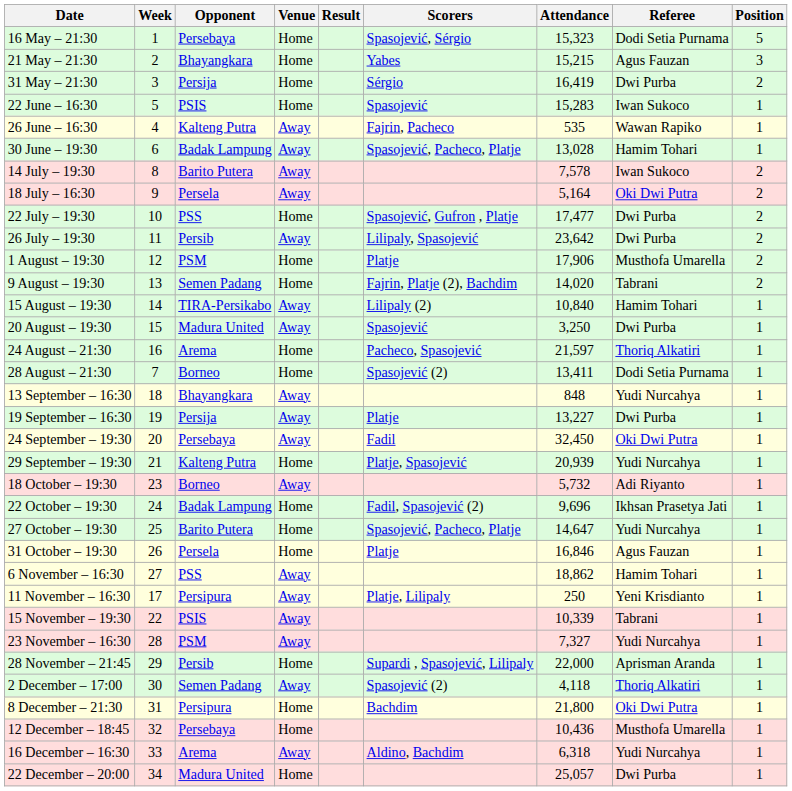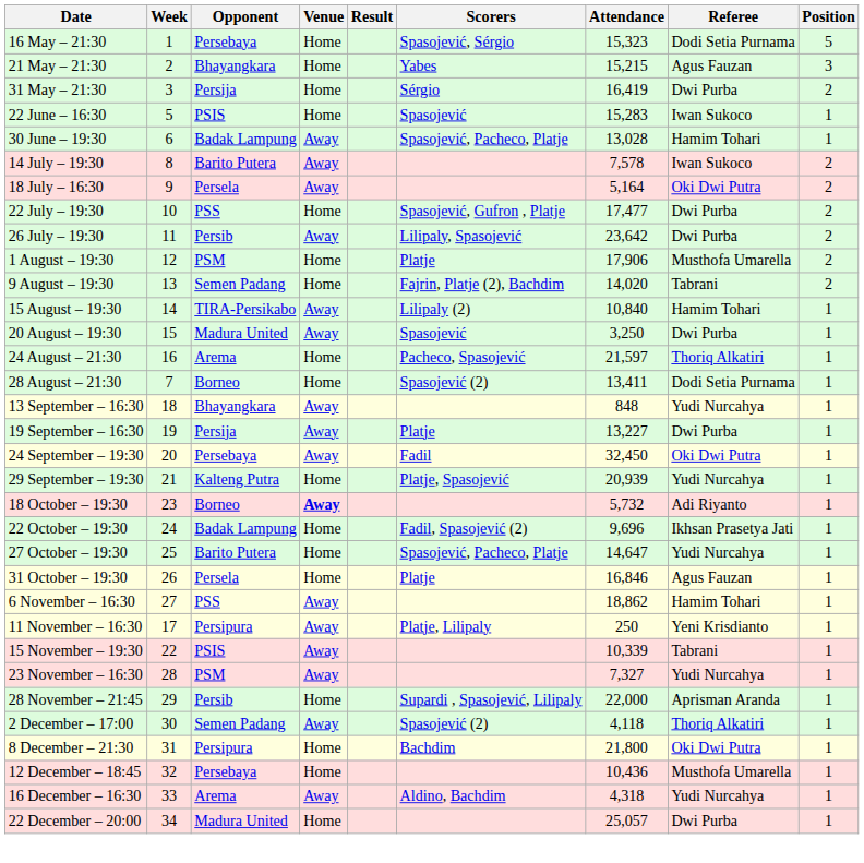 <table class="wikitable">
 <tr>
 <th>Date</th>
 <th>Week</th>
 <th>Opponent</th>
 <th>Venue</th>
 <th>Result</th>
 <th>Scorers</th>
 <th>Attendance</th>
 <th>Referee</th>
 <th>Position</th>
 </tr>
 <tr bgcolor = "#DDFCDD">
 <td>16 May – 21:30</td>
 <td align="center">1</td>
 <td><a href='#'>Persebaya</a></td>
 <td>Home</td>
 <td></td>
 <td><a href='#'>Spasojević</a>, <a href='#'>Sérgio</a></td>
 <td align="center">15,323</td>
 <td>Dodi Setia Purnama</td>
 <td align="center">5</td>
 </tr>
 <tr bgcolor = "#DDFCDD">
 <td>21 May – 21:30</td>
 <td align="center">2</td>
 <td><a href='#'>Bhayangkara</a></td>
 <td>Home</td>
 <td></td>
 <td><a href='#'>Yabes</a></td>
 <td align="center">15,215</td>
 <td>Agus Fauzan</td>
 <td align="center">3</td>
 </tr>
 <tr bgcolor = "#DDFCDD">
 <td>31 May – 21:30</td>
 <td align="center">3</td>
 <td><a href='#'>Persija</a></td>
 <td>Home</td>
 <td></td>
 <td><a href='#'>Sérgio</a></td>
 <td align="center">16,419</td>
 <td>Dwi Purba</td>
 <td align="center">2</td>
 </tr>
 <tr bgcolor = "#DDFCDD">
 <td>22 June – 16:30</td>
 <td align="center">5</td>
 <td><a href='#'>PSIS</a></td>
 <td>Home</td>
 <td></td>
 <td><a href='#'>Spasojević</a></td>
 <td align="center">15,283</td>
 <td>Iwan Sukoco</td>
-<td align="center">1</td>
-</tr>
-<tr bgcolor = "#FFFFDD">
-<td>26 June – 16:30</td>
-<td align="center">4</td>
-<td><a href='#'>Kalteng Putra</a></td>
-<td><a href='#'>Away</a></td>
-<td></td>
-<td><a href='#'>Fajrin</a>, <a href='#'>Pacheco</a></td>
-<td align="center">535</td>
-<td>Wawan Rapiko</td>
 <td align="center">1</td>
 </tr>
 <tr bgcolor = "#DDFCDD">
 <td>30 June – 19:30</td>
 <td align="center">6</td>
 <td><a href='#'>Badak Lampung</a></td>
 <td><a href='#'>Away</a></td>
 <td></td>
 <td><a href='#'>Spasojević</a>, <a href='#'>Pacheco</a>, <a href='#'>Platje</a></td>
 <td align="center">13,028</td>
 <td>Hamim Tohari</td>
 <td align="center">1</td>
 </tr>
 <tr bgcolor = "#FFDDDD">
 <td>14 July – 19:30</td>
 <td align="center">8</td>
 <td><a href='#'>Barito Putera</a></td>
 <td><a href='#'>Away</a></td>
 <td></td>
 <td></td>
 <td align="center">7,578</td>
 <td>Iwan Sukoco</td>
 <td align="center">2</td>
 </tr>
 <tr bgcolor = "#FFDDDD">
 <td>18 July – 16:30</td>
 <td align="center">9</td>
 <td><a href='#'>Persela</a></td>
 <td><a href='#'>Away</a></td>
 <td></td>
 <td></td>
 <td align="center">5,164</td>
 <td><a href='#'>Oki Dwi Putra</a></td>
 <td align="center">2</td>
 </tr>
 <tr bgcolor = "#DDFCDD">
 <td>22 July – 19:30</td>
 <td align="center">10</td>
 <td><a href='#'>PSS</a></td>
 <td>Home</td>
 <td></td>
 <td><a href='#'>Spasojević</a>, <a href='#'>Gufron</a> , <a href='#'>Platje</a></td>
 <td align="center">17,477</td>
 <td>Dwi Purba</td>
 <td align="center">2</td>
 </tr>
 <tr bgcolor = "#DDFCDD">
 <td>26 July – 19:30</td>
 <td align="center">11</td>
 <td><a href='#'>Persib</a></td>
 <td><a href='#'>Away</a></td>
 <td></td>
 <td><a href='#'>Lilipaly</a>, <a href='#'>Spasojević</a></td>
 <td align="center">23,642</td>
 <td>Dwi Purba</td>
 <td align="center">2</td>
 </tr>
 <tr bgcolor = "#DDFCDD">
 <td>1 August – 19:30</td>
 <td align="center">12</td>
 <td><a href='#'>PSM</a></td>
 <td>Home</td>
 <td></td>
 <td><a href='#'>Platje</a></td>
 <td align="center">17,906</td>
 <td>Musthofa Umarella</td>
 <td align="center">2</td>
 </tr>
 <tr bgcolor = "#DDFCDD">
 <td>9 August – 19:30</td>
 <td align="center">13</td>
 <td><a href='#'>Semen Padang</a></td>
 <td>Home</td>
 <td></td>
 <td><a href='#'>Fajrin</a>, <a href='#'>Platje</a> (2), <a href='#'>Bachdim</a></td>
 <td align="center">14,020</td>
 <td>Tabrani</td>
 <td align="center">2</td>
 </tr>
 <tr bgcolor = "#DDFCDD">
 <td>15 August – 19:30</td>
 <td align="center">14</td>
 <td><a href='#'>TIRA-Persikabo</a></td>
 <td><a href='#'>Away</a></td>
 <td></td>
 <td><a href='#'>Lilipaly</a> (2)</td>
 <td align="center">10,840</td>
 <td>Hamim Tohari</td>
 <td align="center">1</td>
 </tr>
 <tr bgcolor = "#DDFCDD">
 <td>20 August – 19:30</td>
 <td align="center">15</td>
 <td><a href='#'>Madura United</a></td>
 <td><a href='#'>Away</a></td>
 <td></td>
 <td><a href='#'>Spasojević</a></td>
 <td align="center">3,250</td>
 <td>Dwi Purba</td>
 <td align="center">1</td>
 </tr>
 <tr bgcolor = "#DDFCDD">
 <td>24 August – 21:30</td>
 <td align="center">16</td>
 <td><a href='#'>Arema</a></td>
 <td>Home</td>
 <td></td>
 <td><a href='#'>Pacheco</a>, <a href='#'>Spasojević</a></td>
 <td align="center">21,597</td>
 <td><a href='#'>Thoriq Alkatiri</a></td>
 <td align="center">1</td>
 </tr>
 <tr bgcolor = "#DDFCDD">
 <td>28 August – 21:30</td>
 <td align="center">7</td>
 <td><a href='#'>Borneo</a></td>
 <td>Home</td>
 <td></td>
 <td><a href='#'>Spasojević</a> (2)</td>
 <td align="center">13,411</td>
 <td>Dodi Setia Purnama</td>
 <td align="center">1</td>
 </tr>
 <tr bgcolor = "#FFFFDD">
 <td>13 September – 16:30</td>
 <td align="center">18</td>
 <td><a href='#'>Bhayangkara</a></td>
 <td><a href='#'>Away</a></td>
 <td></td>
 <td></td>
 <td align="center">848</td>
 <td>Yudi Nurcahya</td>
 <td align="center">1</td>
 </tr>
 <tr bgcolor = "#DDFCDD">
 <td>19 September – 16:30</td>
 <td align="center">19</td>
 <td><a href='#'>Persija</a></td>
 <td><a href='#'>Away</a></td>
 <td></td>
 <td><a href='#'>Platje</a></td>
 <td align="center">13,227</td>
 <td>Dwi Purba</td>
 <td align="center">1</td>
 </tr>
 <tr bgcolor = "#FFFFDD">
 <td>24 September – 19:30</td>
 <td align="center">20</td>
 <td><a href='#'>Persebaya</a></td>
 <td><a href='#'>Away</a></td>
 <td></td>
 <td><a href='#'>Fadil</a></td>
 <td align="center">32,450</td>
 <td><a href='#'>Oki Dwi Putra</a></td>
 <td align="center">1</td>
 </tr>
 <tr bgcolor = "#DDFCDD">
 <td>29 September – 19:30</td>
 <td align="center">21</td>
 <td><a href='#'>Kalteng Putra</a></td>
 <td>Home</td>
 <td></td>
 <td><a href='#'>Platje</a>, <a href='#'>Spasojević</a></td>
 <td align="center">20,939</td>
 <td>Yudi Nurcahya</td>
 <td align="center">1</td>
 </tr>
 <tr bgcolor = "#FFDDDD">
 <td>18 October – 19:30</td>
 <td align="center">23</td>
 <td><a href='#'>Borneo</a></td>
-<td><a href='#'>Away</a></td>
+<td><strong><a href='#'>Away</a></strong></td>
 <td></td>
 <td></td>
 <td align="center">5,732</td>
 <td>Adi Riyanto</td>
 <td align="center">1</td>
 </tr>
 <tr bgcolor = "#DDFCDD">
 <td>22 October – 19:30</td>
 <td align="center">24</td>
 <td><a href='#'>Badak Lampung</a></td>
 <td>Home</td>
 <td></td>
 <td><a href='#'>Fadil</a>, <a href='#'>Spasojević</a> (2)</td>
 <td align="center">9,696</td>
 <td>Ikhsan Prasetya Jati</td>
 <td align="center">1</td>
 </tr>
 <tr bgcolor = "#DDFCDD">
 <td>27 October – 19:30</td>
 <td align="center">25</td>
 <td><a href='#'>Barito Putera</a></td>
 <td>Home</td>
 <td></td>
 <td><a href='#'>Spasojević</a>, <a href='#'>Pacheco</a>, <a href='#'>Platje</a></td>
 <td align="center">14,647</td>
 <td>Yudi Nurcahya</td>
 <td align="center">1</td>
 </tr>
 <tr bgcolor = "#FFFFDD">
 <td>31 October – 19:30</td>
 <td align="center">26</td>
 <td><a href='#'>Persela</a></td>
 <td>Home</td>
 <td></td>
 <td><a href='#'>Platje</a></td>
 <td align="center">16,846</td>
 <td>Agus Fauzan</td>
 <td align="center">1</td>
 </tr>
 <tr bgcolor = "#FFFFDD">
 <td>6 November – 16:30</td>
 <td align="center">27</td>
 <td><a href='#'>PSS</a></td>
 <td><a href='#'>Away</a></td>
 <td></td>
 <td></td>
 <td align="center">18,862</td>
 <td>Hamim Tohari</td>
 <td align="center">1</td>
 </tr>
 <tr bgcolor = "#FFFFDD">
 <td>11 November – 16:30</td>
 <td align="center">17</td>
 <td><a href='#'>Persipura</a></td>
 <td><a href='#'>Away</a></td>
 <td></td>
 <td><a href='#'>Platje</a>, <a href='#'>Lilipaly</a></td>
 <td align="center">250</td>
 <td>Yeni Krisdianto</td>
 <td align="center">1</td>
 </tr>
 <tr bgcolor = "#FFDDDD">
 <td>15 November – 19:30</td>
 <td align="center">22</td>
 <td><a href='#'>PSIS</a></td>
 <td><a href='#'>Away</a></td>
 <td></td>
 <td></td>
 <td align="center">10,339</td>
 <td>Tabrani</td>
 <td align="center">1</td>
 </tr>
 <tr bgcolor = "#FFDDDD">
 <td>23 November – 16:30</td>
 <td align="center">28</td>
 <td><a href='#'>PSM</a></td>
 <td><a href='#'>Away</a></td>
 <td></td>
 <td></td>
 <td align="center">7,327</td>
 <td>Yudi Nurcahya</td>
 <td align="center">1</td>
 </tr>
 <tr bgcolor = "#DDFCDD">
 <td>28 November – 21:45</td>
 <td align="center">29</td>
 <td><a href='#'>Persib</a></td>
 <td>Home</td>
 <td></td>
 <td><a href='#'>Supardi</a> , <a href='#'>Spasojević</a>, <a href='#'>Lilipaly</a></td>
 <td align="center">22,000</td>
 <td>Aprisman Aranda</td>
 <td align="center">1</td>
 </tr>
 <tr bgcolor = "#DDFCDD">
 <td>2 December – 17:00</td>
 <td align="center">30</td>
 <td><a href='#'>Semen Padang</a></td>
 <td><a href='#'>Away</a></td>
 <td></td>
 <td><a href='#'>Spasojević</a> (2)</td>
 <td align="center">4,118</td>
 <td><a href='#'>Thoriq Alkatiri</a></td>
 <td align="center">1</td>
 </tr>
 <tr bgcolor = "#FFFFDD">
 <td>8 December – 21:30</td>
 <td align="center">31</td>
 <td><a href='#'>Persipura</a></td>
 <td>Home</td>
 <td></td>
 <td><a href='#'>Bachdim</a></td>
 <td align="center">21,800</td>
 <td><a href='#'>Oki Dwi Putra</a></td>
 <td align="center">1</td>
 </tr>
 <tr bgcolor = "#FFDDDD">
 <td>12 December – 18:45</td>
 <td align="center">32</td>
 <td><a href='#'>Persebaya</a></td>
 <td>Home</td>
 <td></td>
 <td></td>
 <td align="center">10,436</td>
 <td>Musthofa Umarella</td>
 <td align="center">1</td>
 </tr>
 <tr bgcolor = "#FFDDDD">
 <td>16 December – 16:30</td>
 <td align="center">33</td>
 <td><a href='#'>Arema</a></td>
 <td><a href='#'>Away</a></td>
 <td></td>
 <td><a href='#'>Aldino</a>, <a href='#'>Bachdim</a></td>
-<td align="center">6,318</td>
+<td align="center">4,318</td>
 <td>Yudi Nurcahya</td>
 <td align="center">1</td>
 </tr>
 <tr bgcolor = "#FFDDDD">
 <td>22 December – 20:00</td>
 <td align="center">34</td>
 <td><a href='#'>Madura United</a></td>
 <td>Home</td>
 <td></td>
 <td></td>
 <td align="center">25,057</td>
 <td>Dwi Purba</td>
 <td align="center">1</td>
 </tr>
 </table>
